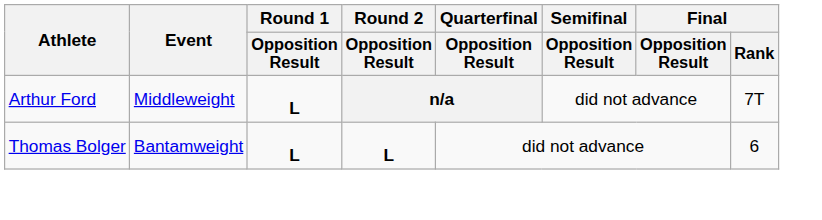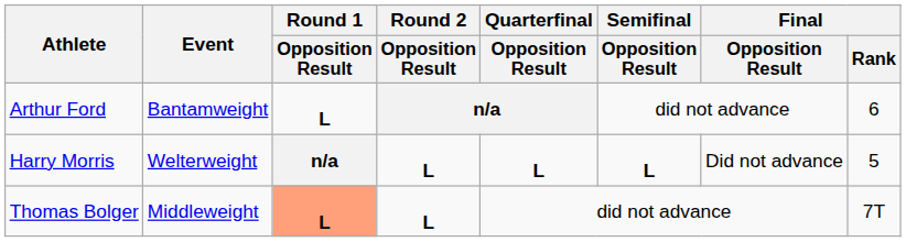 <table class="wikitable" style="font-size:90%;">
 <tr>
 <th rowspan=2>Athlete</th>
 <th rowspan=2>Event</th>
 <th>Round 1</th>
 <th>Round 2</th>
 <th>Quarterfinal</th>
 <th>Semifinal</th>
 <th colspan=2>Final</th>
 </tr>
 <tr style="font-size: 95%">
 <th>Opposition<br>Result</th>
 <th>Opposition<br>Result</th>
 <th>Opposition<br>Result</th>
 <th>Opposition<br>Result</th>
 <th>Opposition<br>Result</th>
 <th>Rank</th>
 </tr>
 <tr align=center>
 <td align=left><a href='#'>Arthur Ford</a></td>
-<td align=left><a href='#'>Middleweight</a></td>
+<td align=left><a href='#'>Bantamweight</a></td>
 <td> <br> <strong>L</strong></td>
 <th colspan=2>n/a</th>
 <td colspan=2>did not advance</td>
-<td align=center>7T</td>
+<td align=center>6</td>
+</tr>
+<tr align=center>
+<td align=left><a href='#'>Harry Morris</a></td>
+<td align=left><a href='#'>Welterweight</a></td>
+<th>n/a</th>
+<td> <br> <strong>L</strong></td>
+<td> <br> <strong>L</strong></td>
+<td> <br> <strong>L</strong></td>
+<td>Did not advance</td>
+<td align=center>5</td>
 </tr>
 <tr align=center>
 <td align=left><a href='#'>Thomas Bolger</a></td>
-<td align=left><a href='#'>Bantamweight</a></td>
-<td> <br> <strong>L</strong></td>
+<td align=left><a href='#'>Middleweight</a></td>
+<td style="background: lightsalmon;"> <br> <strong>L</strong></td>
 <td> <br> <strong>L</strong></td>
 <td colspan=3>did not advance</td>
-<td align=center>6</td>
+<td align=center>7T</td>
 </tr>
 </table>
